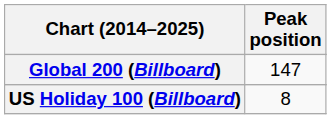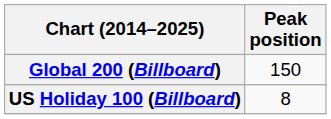 <table class="wikitable sortable plainrowheaders" style="text-align:center">
 <tr>
 <th>Chart (2014–2025)</th>
 <th>Peak<br>position</th>
 </tr>
 <tr>
 </tr>
 <tr>
 </tr>
 <tr>
 <th scope="row"><a href='#'>Global 200</a> (<em><a href='#'>Billboard</a></em>)</th>
-<td>147</td>
+<td>150</td>
 </tr>
 <tr>
 </tr>
 <tr>
 </tr>
 <tr>
 </tr>
 <tr>
 </tr>
 <tr>
 <th scope="row">US <a href='#'>Holiday 100</a> (<em><a href='#'>Billboard</a></em>)</th>
 <td>8</td>
 </tr>
 <tr>
 </tr>
 </table>
